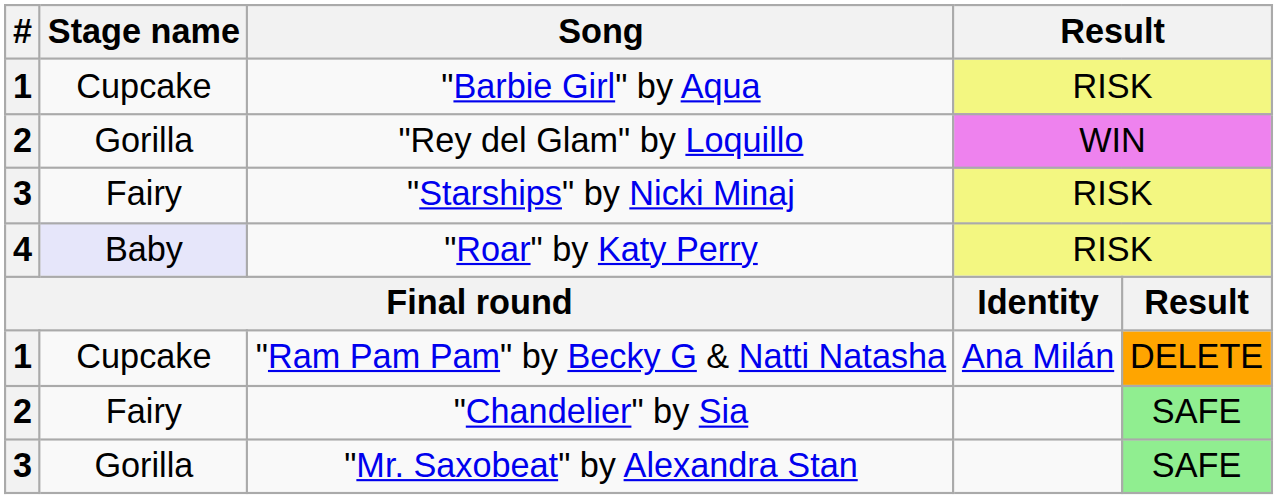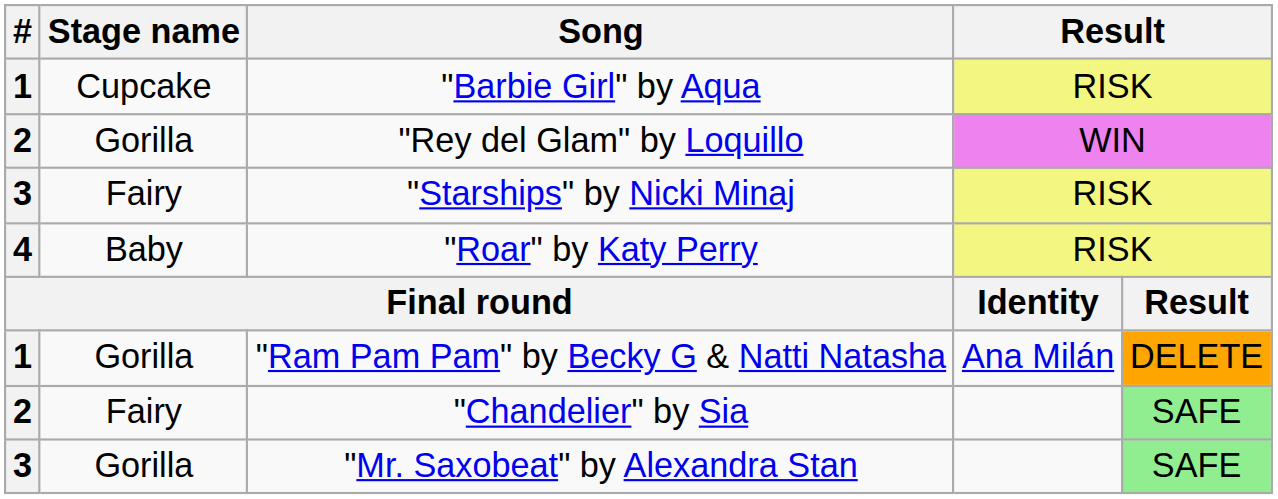 <table class="wikitable plainrowheaders" style="text-align:center">
 <tr>
 <th>#</th>
 <th>Stage name</th>
 <th>Song</th>
 <th colspan="2">Result</th>
 </tr>
 <tr>
 <th>1</th>
 <td>Cupcake</td>
 <td>"<a href='#'>Barbie Girl</a>" by <a href='#'>Aqua</a></td>
 <td colspan="2" bgcolor="#F3F781">RISK</td>
 </tr>
 <tr>
 <th>2</th>
 <td>Gorilla</td>
 <td>"Rey del Glam" by <a href='#'>Loquillo</a></td>
 <td colspan="2" bgcolor="violet">WIN</td>
 </tr>
 <tr>
 <th>3</th>
 <td>Fairy</td>
 <td>"<a href='#'>Starships</a>" by <a href='#'>Nicki Minaj</a></td>
 <td colspan="2" bgcolor="#F3F781">RISK</td>
 </tr>
 <tr>
 <th>4</th>
-<td style="background: lavender;">Baby</td>
+<td>Baby</td>
 <td>"<a href='#'>Roar</a>" by <a href='#'>Katy Perry</a></td>
 <td colspan="2" bgcolor="#F3F781">RISK</td>
 </tr>
 <tr>
 <th colspan="3">Final round</th>
 <th>Identity</th>
 <th>Result</th>
 </tr>
 <tr>
 <th>1</th>
-<td>Cupcake</td>
+<td>Gorilla</td>
 <td>"<a href='#'>Ram Pam Pam</a>" by <a href='#'>Becky G</a> & <a href='#'>Natti Natasha</a></td>
 <td><a href='#'>Ana Milán</a></td>
 <td bgcolor="orange">DELETE</td>
 </tr>
 <tr>
 <th>2</th>
 <td>Fairy</td>
 <td>"<a href='#'>Chandelier</a>" by <a href='#'>Sia</a></td>
 <td></td>
 <td bgcolor="lightgreen">SAFE</td>
 </tr>
 <tr>
 <th>3</th>
 <td>Gorilla</td>
 <td>"<a href='#'>Mr. Saxobeat</a>" by <a href='#'>Alexandra Stan</a></td>
 <td></td>
 <td bgcolor="lightgreen">SAFE</td>
 </tr>
 </table>
